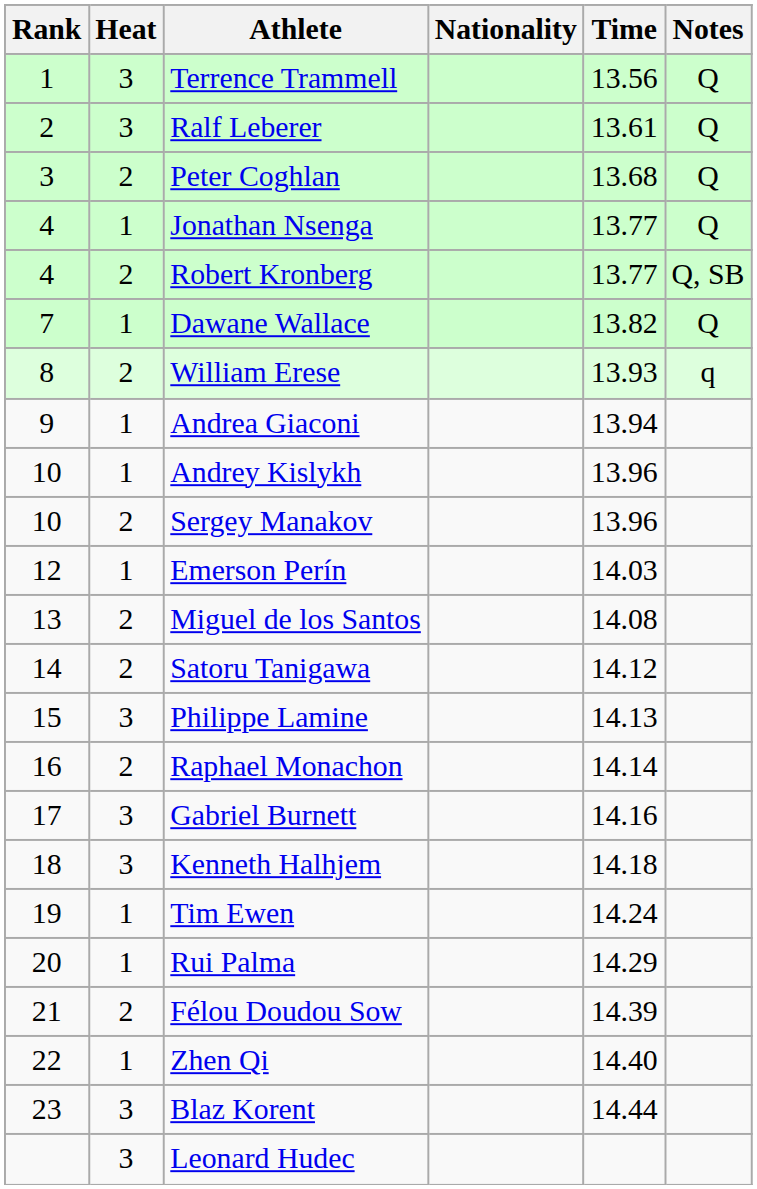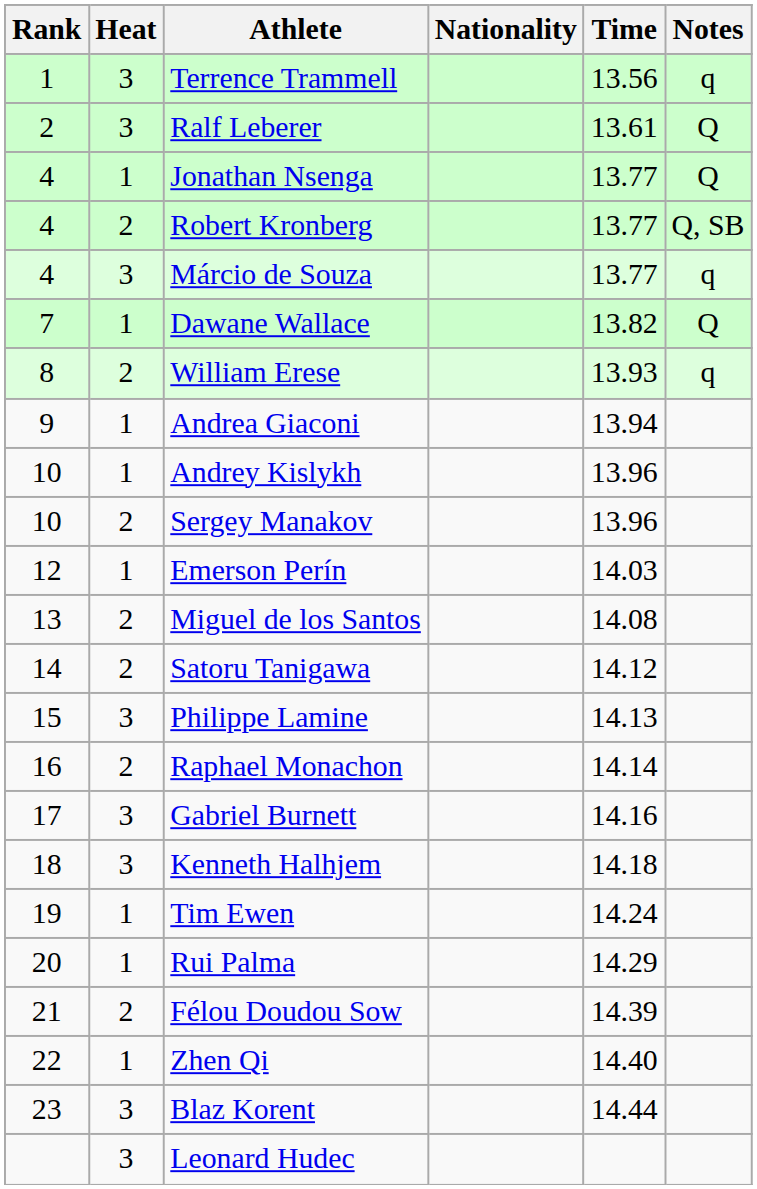 <table class="wikitable sortable" style="text-align:center;font-size:95%">
 <tr>
 <th>Rank</th>
 <th>Heat</th>
 <th>Athlete</th>
 <th>Nationality</th>
 <th>Time</th>
 <th>Notes</th>
 </tr>
 <tr bgcolor=ccffcc>
 <td>1</td>
 <td>3</td>
 <td align="left"><a href='#'>Terrence Trammell</a></td>
 <td align=left></td>
 <td>13.56</td>
-<td>Q</td>
+<td>q</td>
 </tr>
 <tr bgcolor=ccffcc>
 <td>2</td>
 <td>3</td>
 <td align="left"><a href='#'>Ralf Leberer</a></td>
 <td align=left></td>
 <td>13.61</td>
-<td>Q</td>
-</tr>
-<tr bgcolor=ccffcc>
-<td>3</td>
-<td>2</td>
-<td align="left"><a href='#'>Peter Coghlan</a></td>
-<td align=left></td>
-<td>13.68</td>
 <td>Q</td>
 </tr>
 <tr bgcolor=ccffcc>
 <td>4</td>
 <td>1</td>
 <td align="left"><a href='#'>Jonathan Nsenga</a></td>
 <td align=left></td>
 <td>13.77</td>
 <td>Q</td>
 </tr>
 <tr bgcolor=ccffcc>
 <td>4</td>
 <td>2</td>
 <td align="left"><a href='#'>Robert Kronberg</a></td>
 <td align=left></td>
 <td>13.77</td>
 <td>Q, SB</td>
+</tr>
+<tr bgcolor=ddffdd>
+<td>4</td>
+<td>3</td>
+<td align="left"><a href='#'>Márcio de Souza</a></td>
+<td align=left></td>
+<td>13.77</td>
+<td>q</td>
 </tr>
 <tr bgcolor=ccffcc>
 <td>7</td>
 <td>1</td>
 <td align="left"><a href='#'>Dawane Wallace</a></td>
 <td align=left></td>
 <td>13.82</td>
 <td>Q</td>
 </tr>
 <tr bgcolor=ddffdd>
 <td>8</td>
 <td>2</td>
 <td align="left"><a href='#'>William Erese</a></td>
 <td align=left></td>
 <td>13.93</td>
 <td>q</td>
 </tr>
 <tr>
 <td>9</td>
 <td>1</td>
 <td align="left"><a href='#'>Andrea Giaconi</a></td>
 <td align=left></td>
 <td>13.94</td>
 <td></td>
 </tr>
 <tr>
 <td>10</td>
 <td>1</td>
 <td align="left"><a href='#'>Andrey Kislykh</a></td>
 <td align=left></td>
 <td>13.96</td>
 <td></td>
 </tr>
 <tr>
 <td>10</td>
 <td>2</td>
 <td align="left"><a href='#'>Sergey Manakov</a></td>
 <td align=left></td>
 <td>13.96</td>
 <td></td>
 </tr>
 <tr>
 <td>12</td>
 <td>1</td>
 <td align="left"><a href='#'>Emerson Perín</a></td>
 <td align=left></td>
 <td>14.03</td>
 <td></td>
 </tr>
 <tr>
 <td>13</td>
 <td>2</td>
 <td align="left"><a href='#'>Miguel de los Santos</a></td>
 <td align=left></td>
 <td>14.08</td>
 <td></td>
 </tr>
 <tr>
 <td>14</td>
 <td>2</td>
 <td align="left"><a href='#'>Satoru Tanigawa</a></td>
 <td align=left></td>
 <td>14.12</td>
 <td></td>
 </tr>
 <tr>
 <td>15</td>
 <td>3</td>
 <td align="left"><a href='#'>Philippe Lamine</a></td>
 <td align=left></td>
 <td>14.13</td>
 <td></td>
 </tr>
 <tr>
 <td>16</td>
 <td>2</td>
 <td align="left"><a href='#'>Raphael Monachon</a></td>
 <td align=left></td>
 <td>14.14</td>
 <td></td>
 </tr>
 <tr>
 <td>17</td>
 <td>3</td>
 <td align="left"><a href='#'>Gabriel Burnett</a></td>
 <td align=left></td>
 <td>14.16</td>
 <td></td>
 </tr>
 <tr>
 <td>18</td>
 <td>3</td>
 <td align="left"><a href='#'>Kenneth Halhjem</a></td>
 <td align=left></td>
 <td>14.18</td>
 <td></td>
 </tr>
 <tr>
 <td>19</td>
 <td>1</td>
 <td align="left"><a href='#'>Tim Ewen</a></td>
 <td align=left></td>
 <td>14.24</td>
 <td></td>
 </tr>
 <tr>
 <td>20</td>
 <td>1</td>
 <td align="left"><a href='#'>Rui Palma</a></td>
 <td align=left></td>
 <td>14.29</td>
 <td></td>
 </tr>
 <tr>
 <td>21</td>
 <td>2</td>
 <td align="left"><a href='#'>Félou Doudou Sow</a></td>
 <td align=left></td>
 <td>14.39</td>
 <td></td>
 </tr>
 <tr>
 <td>22</td>
 <td>1</td>
 <td align="left"><a href='#'>Zhen Qi</a></td>
 <td align=left></td>
 <td>14.40</td>
 <td></td>
 </tr>
 <tr>
 <td>23</td>
 <td>3</td>
 <td align="left"><a href='#'>Blaz Korent</a></td>
 <td align=left></td>
 <td>14.44</td>
 <td></td>
 </tr>
 <tr>
 <td></td>
 <td>3</td>
 <td align="left"><a href='#'>Leonard Hudec</a></td>
 <td align=left></td>
 <td></td>
 <td></td>
 </tr>
 </table>
